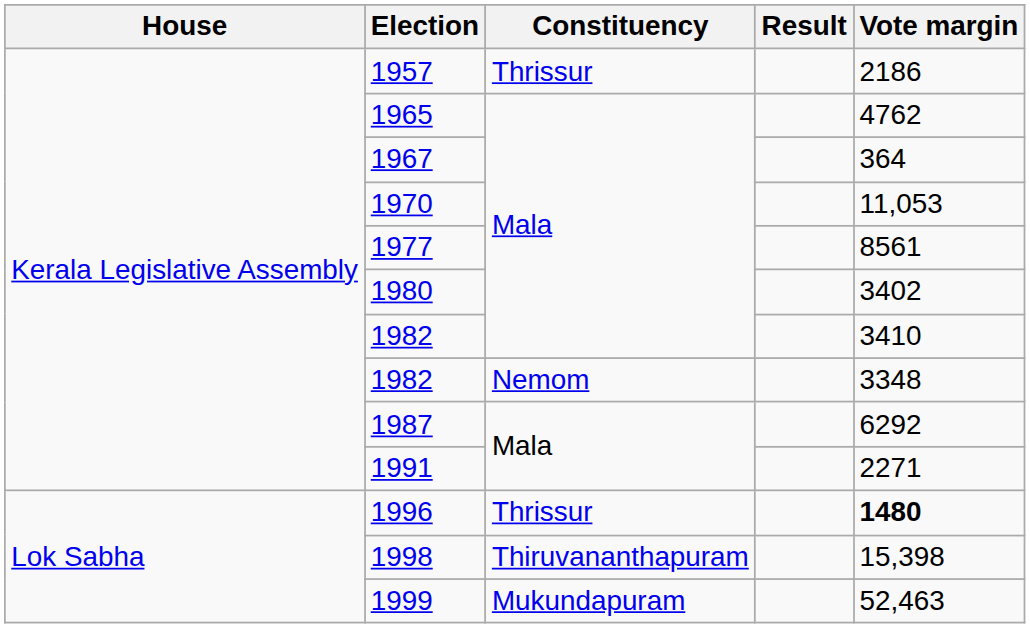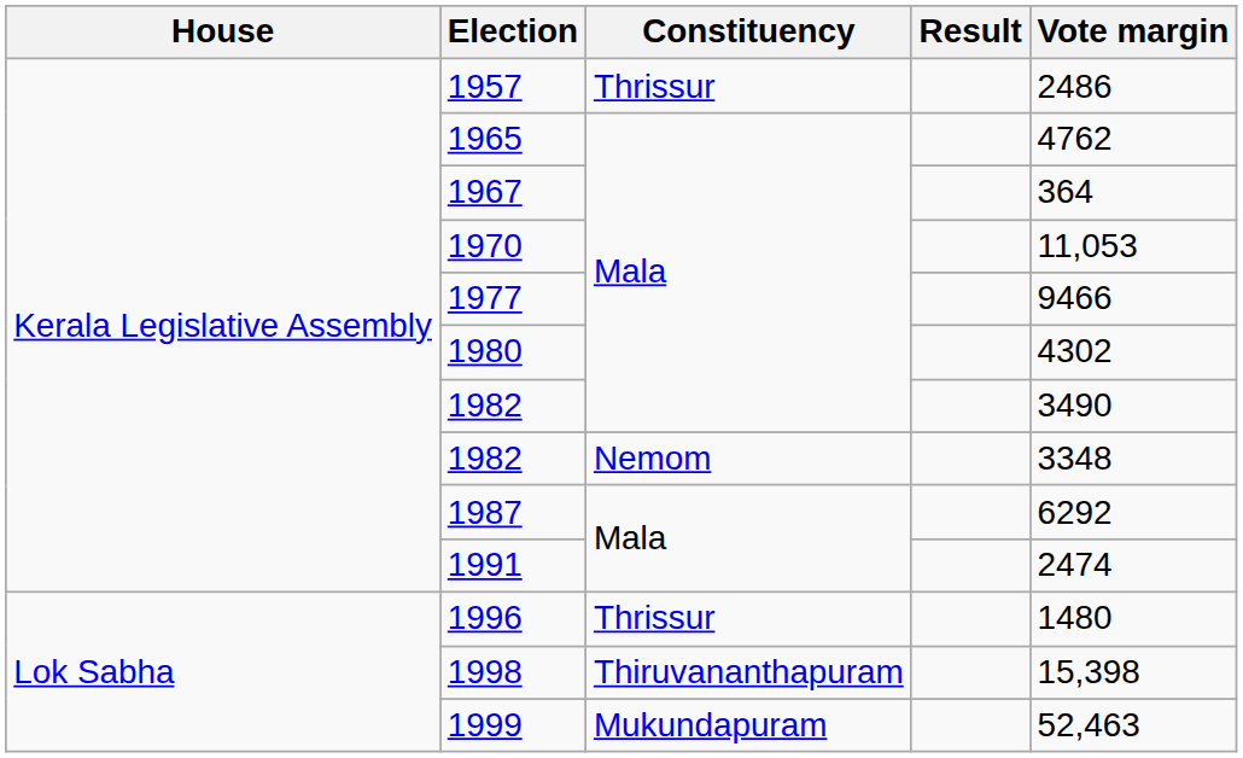 <table class="sortable wikitable">
 <tr>
 <th>House</th>
 <th>Election</th>
 <th>Constituency</th>
 <th>Result</th>
 <th>Vote margin</th>
 </tr>
 <tr>
 <td rowspan = "10"><a href='#'>Kerala Legislative Assembly</a></td>
 <td><a href='#'>1957</a></td>
 <td><a href='#'>Thrissur</a></td>
 <td></td>
-<td>2186</td>
+<td>2486</td>
 </tr>
 <tr>
 <td><a href='#'>1965</a></td>
 <td rowspan="6"><a href='#'>Mala</a></td>
 <td></td>
 <td>4762</td>
 </tr>
 <tr>
 <td><a href='#'>1967</a></td>
 <td></td>
 <td>364</td>
 </tr>
 <tr>
 <td><a href='#'>1970</a></td>
 <td></td>
 <td>11,053</td>
 </tr>
 <tr>
 <td><a href='#'>1977</a></td>
 <td></td>
-<td>8561</td>
+<td>9466</td>
 </tr>
 <tr>
 <td><a href='#'>1980</a></td>
 <td></td>
-<td>3402</td>
+<td>4302</td>
 </tr>
 <tr>
 <td><a href='#'>1982</a></td>
 <td></td>
-<td>3410</td>
+<td>3490</td>
 </tr>
 <tr>
 <td><a href='#'>1982</a></td>
 <td><a href='#'>Nemom</a></td>
 <td></td>
 <td>3348</td>
 </tr>
 <tr>
 <td><a href='#'>1987</a></td>
 <td rowspan="2">Mala</td>
 <td></td>
 <td>6292</td>
 </tr>
 <tr>
 <td><a href='#'>1991</a></td>
 <td></td>
-<td>2271</td>
+<td>2474</td>
 </tr>
 <tr>
 <td rowspan = "3"><a href='#'>Lok Sabha</a></td>
 <td><a href='#'>1996</a></td>
 <td><a href='#'>Thrissur</a></td>
 <td></td>
-<td><strong>1480</strong></td>
+<td>1480</td>
 </tr>
 <tr>
 <td><a href='#'>1998</a></td>
 <td><a href='#'>Thiruvananthapuram</a></td>
 <td></td>
 <td>15,398</td>
 </tr>
 <tr>
 <td><a href='#'>1999</a></td>
 <td><a href='#'>Mukundapuram</a></td>
 <td></td>
 <td>52,463</td>
 </tr>
 </table>
